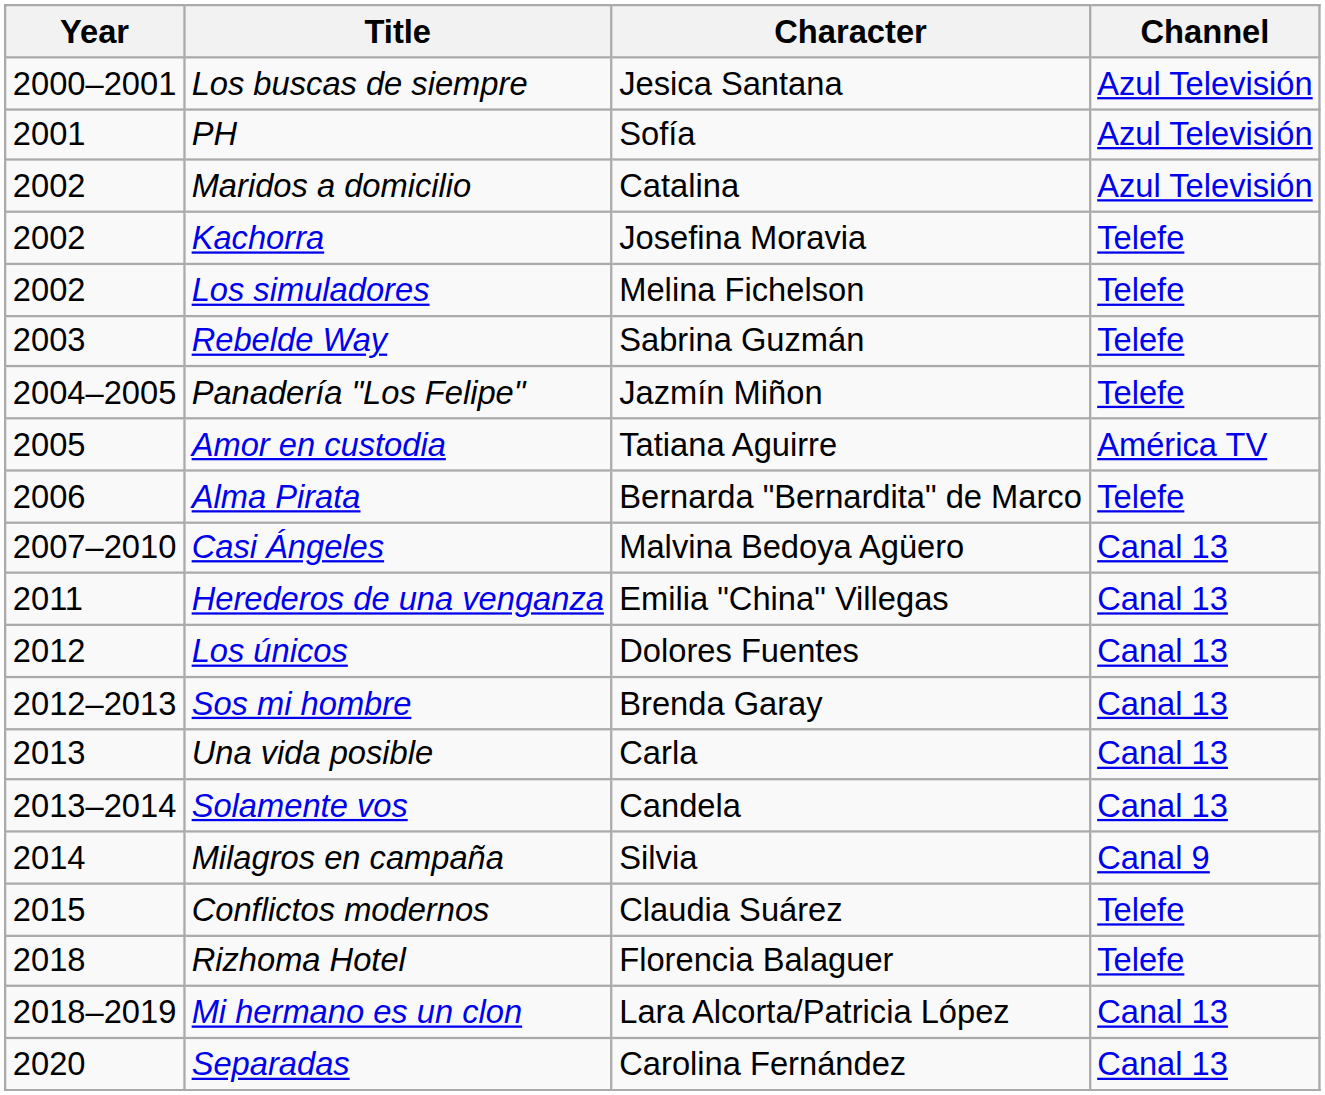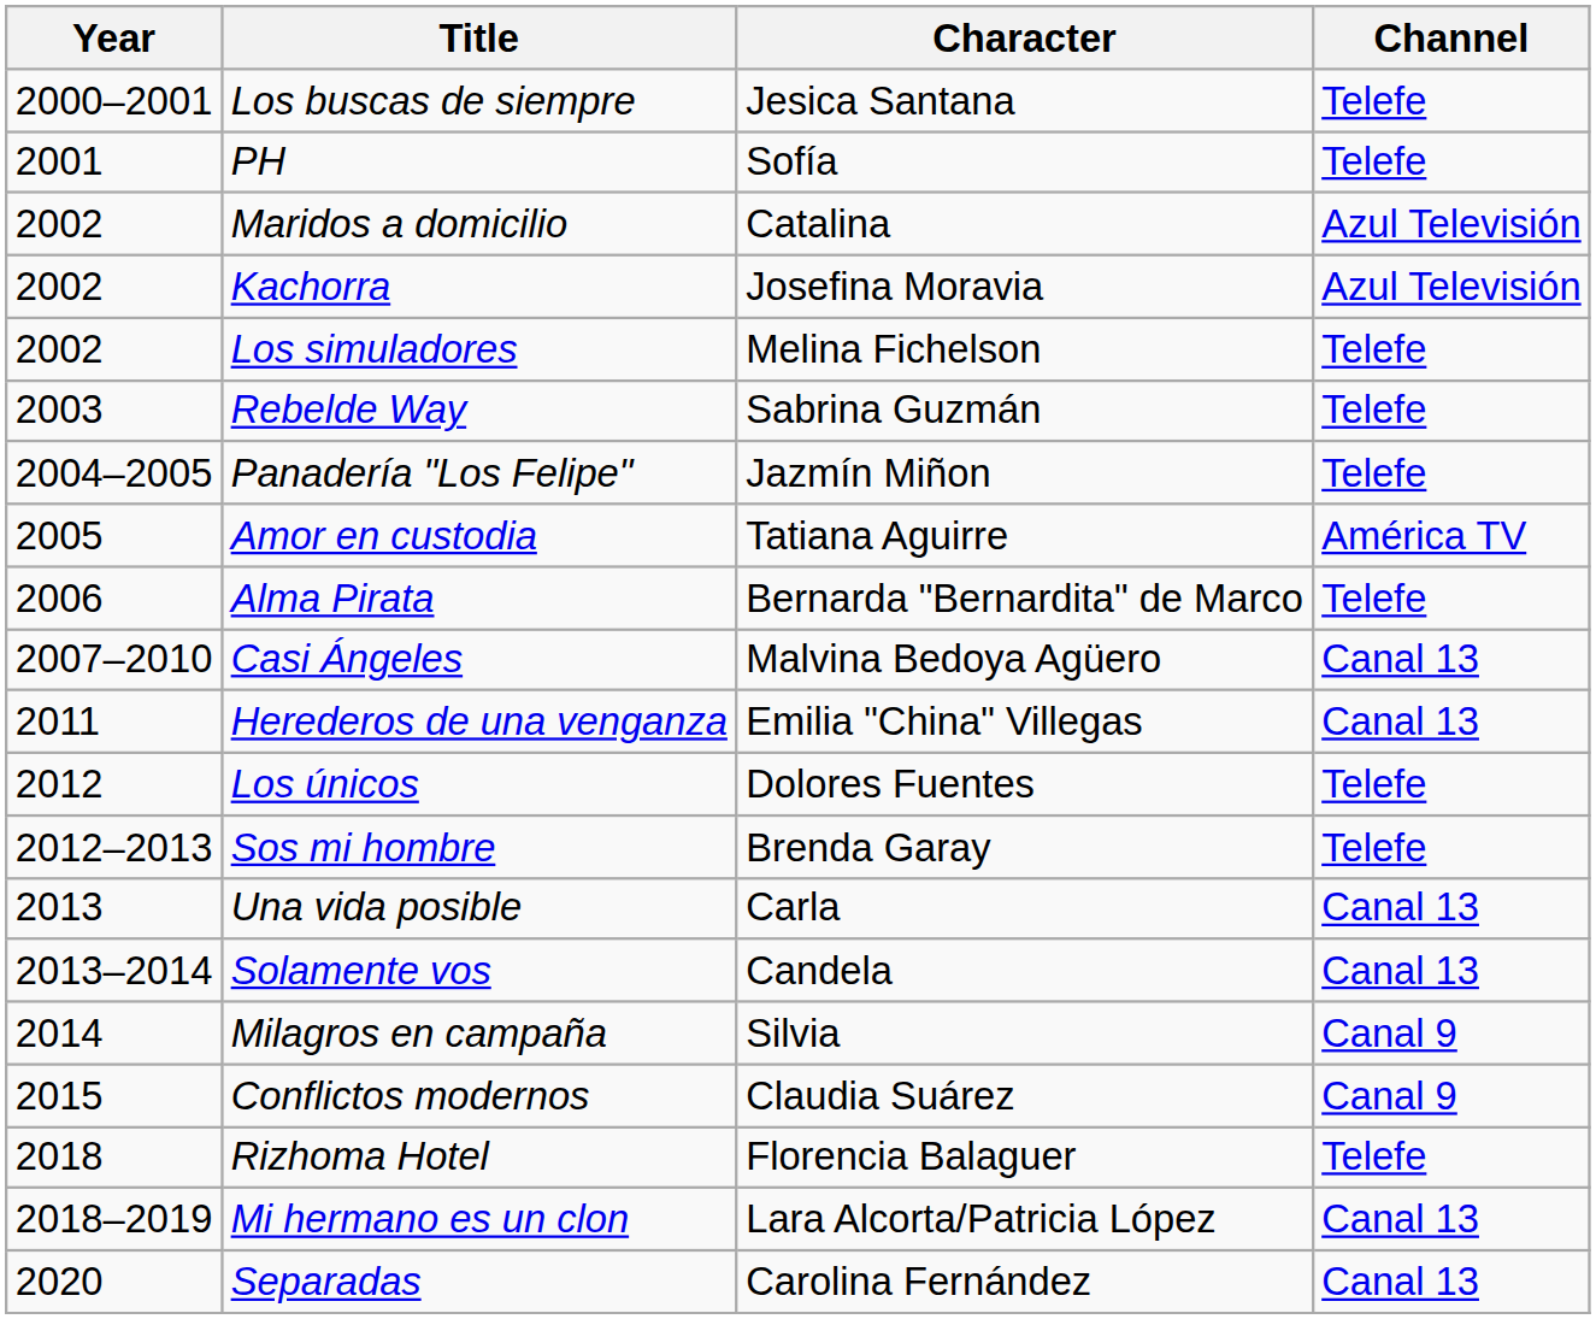 <table class="wikitable" style="font-size: 90%;">
 <tr>
 <th>Year</th>
 <th>Title</th>
 <th>Character</th>
 <th>Channel</th>
 </tr>
 <tr>
 <td>2000–2001</td>
 <td><em>Los buscas de siempre</em></td>
 <td>Jesica Santana</td>
-<td><a href='#'>Azul Televisión</a></td>
+<td><a href='#'>Telefe</a></td>
 </tr>
 <tr>
 <td>2001</td>
 <td><em>PH</em></td>
 <td>Sofía</td>
-<td><a href='#'>Azul Televisión</a></td>
+<td><a href='#'>Telefe</a></td>
 </tr>
 <tr>
 <td>2002</td>
 <td><em>Maridos a domicilio</em></td>
 <td>Catalina</td>
 <td><a href='#'>Azul Televisión</a></td>
 </tr>
 <tr>
 <td>2002</td>
 <td><em><a href='#'>Kachorra</a></em></td>
 <td>Josefina Moravia</td>
-<td><a href='#'>Telefe</a></td>
+<td><a href='#'>Azul Televisión</a></td>
 </tr>
 <tr>
 <td>2002</td>
 <td><em><a href='#'>Los simuladores</a></em></td>
 <td>Melina Fichelson</td>
 <td><a href='#'>Telefe</a></td>
 </tr>
 <tr>
 <td>2003</td>
 <td><em><a href='#'>Rebelde Way</a></em></td>
 <td>Sabrina Guzmán</td>
 <td><a href='#'>Telefe</a></td>
 </tr>
 <tr>
 <td>2004–2005</td>
 <td><em>Panadería "Los Felipe"</em></td>
 <td>Jazmín Miñon</td>
 <td><a href='#'>Telefe</a></td>
 </tr>
 <tr>
 <td>2005</td>
 <td><em><a href='#'>Amor en custodia</a></em></td>
 <td>Tatiana Aguirre</td>
 <td><a href='#'>América TV</a></td>
 </tr>
 <tr>
 <td>2006</td>
 <td><em><a href='#'>Alma Pirata</a></em></td>
 <td>Bernarda "Bernardita" de Marco</td>
 <td><a href='#'>Telefe</a></td>
 </tr>
 <tr>
 <td>2007–2010</td>
 <td><em><a href='#'>Casi Ángeles</a></em></td>
 <td>Malvina Bedoya Agüero</td>
 <td><a href='#'>Canal 13</a></td>
 </tr>
 <tr>
 <td>2011</td>
 <td><em><a href='#'>Herederos de una venganza</a></em></td>
 <td>Emilia "China" Villegas</td>
 <td><a href='#'>Canal 13</a></td>
 </tr>
 <tr>
 <td>2012</td>
 <td><em><a href='#'>Los únicos</a></em></td>
 <td>Dolores Fuentes</td>
-<td><a href='#'>Canal 13</a></td>
+<td><a href='#'>Telefe</a></td>
 </tr>
 <tr>
 <td>2012–2013</td>
 <td><em><a href='#'>Sos mi hombre</a></em></td>
 <td>Brenda Garay</td>
-<td><a href='#'>Canal 13</a></td>
+<td><a href='#'>Telefe</a></td>
 </tr>
 <tr>
 <td>2013</td>
 <td><em>Una vida posible</em></td>
 <td>Carla</td>
 <td><a href='#'>Canal 13</a></td>
 </tr>
 <tr>
 <td>2013–2014</td>
 <td><em><a href='#'>Solamente vos</a></em></td>
 <td>Candela</td>
 <td><a href='#'>Canal 13</a></td>
 </tr>
 <tr>
 <td>2014</td>
 <td><em>Milagros en campaña</em></td>
 <td>Silvia</td>
 <td><a href='#'>Canal 9</a></td>
 </tr>
 <tr>
 <td>2015</td>
 <td><em>Conflictos modernos</em></td>
 <td>Claudia Suárez</td>
-<td><a href='#'>Telefe</a></td>
+<td><a href='#'>Canal 9</a></td>
 </tr>
 <tr>
 <td>2018</td>
 <td><em>Rizhoma Hotel</em></td>
 <td>Florencia Balaguer</td>
 <td><a href='#'>Telefe</a></td>
 </tr>
 <tr>
 <td>2018–2019</td>
 <td><em><a href='#'>Mi hermano es un clon</a></em></td>
 <td>Lara Alcorta/Patricia López</td>
 <td><a href='#'>Canal 13</a></td>
 </tr>
 <tr>
 <td>2020</td>
 <td><em><a href='#'>Separadas</a></em></td>
 <td>Carolina Fernández</td>
 <td><a href='#'>Canal 13</a></td>
 </tr>
 <tr>
 </tr>
 </table>
